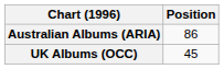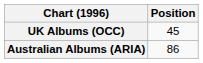 <table class="wikitable sortable plainrowheaders" style="text-align:center;">
 <tr>
 <th>Chart (1996)</th>
 <th>Position</th>
 </tr>
 <tr>
+<th scope="row">UK Albums (OCC)</th>
+<td>45</td>
+</tr>
+<tr>
 <th scope="row">Australian Albums (ARIA)</th>
 <td>86</td>
 </tr>
-<tr>
-<th scope="row">UK Albums (OCC)</th>
-<td>45</td>
-</tr>
 </table>
